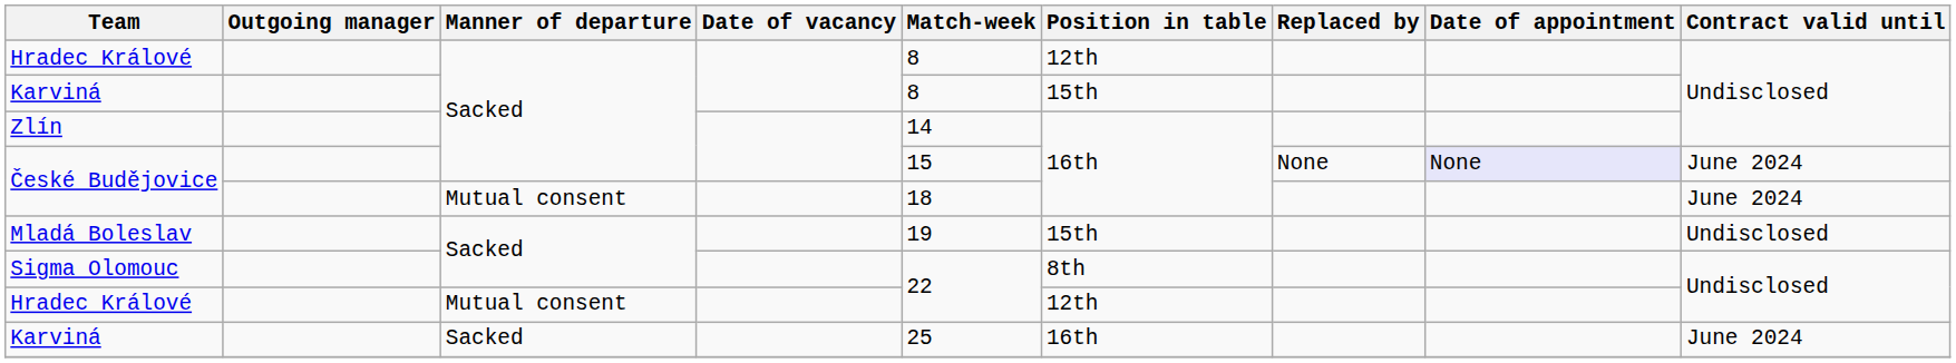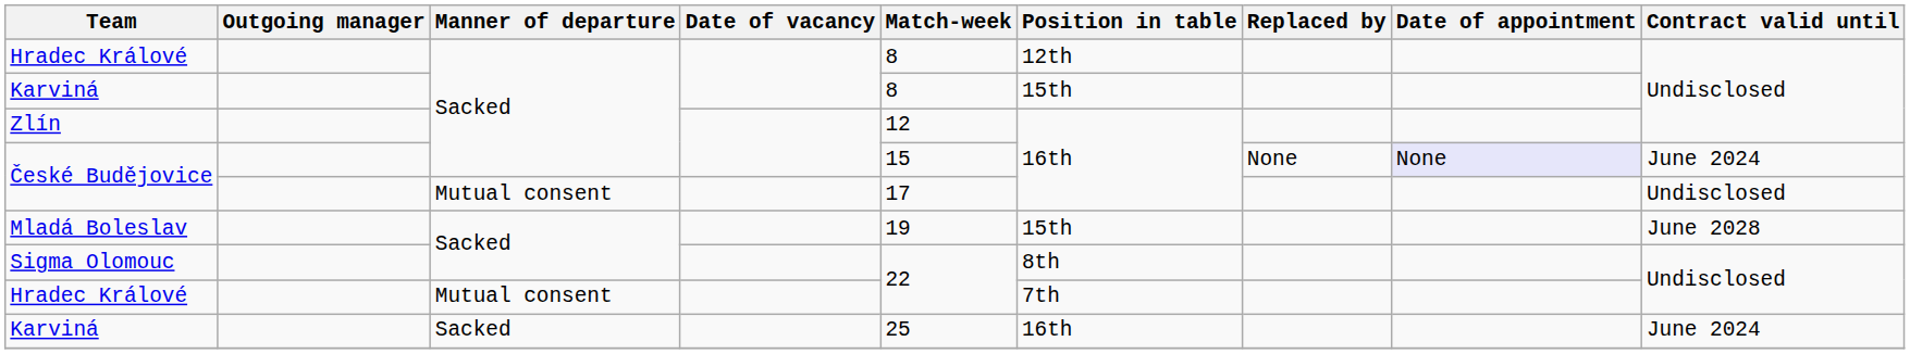 <table class="wikitable sortable">
 <tr>
 <th>Team</th>
 <th>Outgoing manager</th>
 <th>Manner of departure</th>
 <th>Date of vacancy</th>
 <th>Match-week</th>
 <th>Position in table</th>
 <th>Replaced by</th>
 <th>Date of appointment</th>
 <th>Contract valid until</th>
 </tr>
 <tr>
 <td><a href='#'>Hradec Králové</a></td>
 <td> </td>
 <td rowspan="4">Sacked</td>
 <td rowspan="2"></td>
 <td>8</td>
 <td>12th</td>
 <td> </td>
 <td></td>
 <td rowspan="3">Undisclosed</td>
 </tr>
 <tr>
 <td><a href='#'>Karviná</a></td>
 <td> </td>
 <td>8</td>
 <td>15th</td>
 <td> </td>
 <td></td>
 </tr>
 <tr>
 <td><a href='#'>Zlín</a></td>
 <td> </td>
 <td rowspan="2"></td>
-<td>14</td>
+<td>12</td>
 <td rowspan="3">16th</td>
 <td> </td>
 <td></td>
 </tr>
 <tr>
 <td rowspan="2"><a href='#'>České Budějovice</a></td>
 <td> </td>
 <td>15</td>
 <td>None</td>
 <td style="background: lavender;">None</td>
 <td>June 2024</td>
 </tr>
 <tr>
 <td> </td>
 <td>Mutual consent</td>
 <td></td>
-<td>18</td>
+<td>17</td>
 <td> </td>
 <td></td>
-<td>June 2024</td>
+<td>Undisclosed</td>
 </tr>
 <tr>
 <td><a href='#'>Mladá Boleslav</a></td>
 <td> </td>
 <td rowspan="2">Sacked</td>
 <td></td>
 <td>19</td>
 <td>15th</td>
 <td> </td>
 <td></td>
-<td>Undisclosed</td>
+<td>June 2028</td>
 </tr>
 <tr>
 <td><a href='#'>Sigma Olomouc</a></td>
 <td> </td>
 <td></td>
 <td rowspan="2">22</td>
 <td>8th</td>
 <td></td>
 <td></td>
 <td rowspan="2">Undisclosed</td>
 </tr>
 <tr>
 <td><a href='#'>Hradec Králové</a></td>
 <td> </td>
 <td>Mutual consent</td>
 <td></td>
-<td>12th</td>
+<td>7th</td>
 <td> </td>
 <td></td>
 </tr>
 <tr>
 <td><a href='#'>Karviná</a></td>
 <td> </td>
 <td>Sacked</td>
 <td></td>
 <td>25</td>
 <td>16th</td>
 <td> </td>
 <td></td>
 <td>June 2024</td>
 </tr>
 <tr>
 </tr>
 </table>
